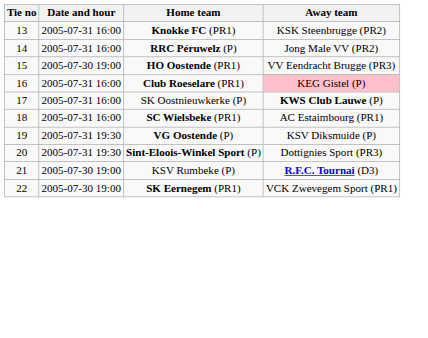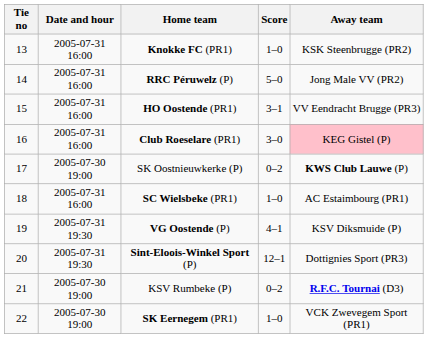 <table class="wikitable" style="text-align: center">
 <tr>
 <th>Tie no</th>
 <th>Date and hour</th>
 <th>Home team</th>
+<th>Score</th>
 <th>Away team</th>
 </tr>
 <tr>
 <td>13</td>
 <td>2005-07-31 16:00</td>
 <td><strong>Knokke FC</strong> (PR1)</td>
+<td>1–0</td>
 <td>KSK Steenbrugge (PR2)</td>
 </tr>
 <tr>
 <td>14</td>
 <td>2005-07-31 16:00</td>
 <td><strong>RRC Péruwelz</strong> (P)</td>
+<td>5–0</td>
 <td>Jong Male VV (PR2)</td>
 </tr>
 <tr>
 <td>15</td>
-<td>2005-07-30 19:00</td>
+<td>2005-07-31 16:00</td>
 <td><strong>HO Oostende</strong> (PR1)</td>
+<td>3–1</td>
 <td>VV Eendracht Brugge (PR3)</td>
 </tr>
 <tr>
 <td>16</td>
 <td>2005-07-31 16:00</td>
 <td><strong>Club Roeselare</strong> (PR1)</td>
+<td>3–0</td>
 <td style="background: pink;">KEG Gistel (P)</td>
 </tr>
 <tr>
 <td>17</td>
-<td>2005-07-31 16:00</td>
+<td>2005-07-30 19:00</td>
 <td>SK Oostnieuwkerke (P)</td>
+<td>0–2</td>
 <td><strong>KWS Club Lauwe</strong> (P)</td>
 </tr>
 <tr>
 <td>18</td>
 <td>2005-07-31 16:00</td>
 <td><strong>SC Wielsbeke</strong> (PR1)</td>
+<td>1–0</td>
 <td>AC Estaimbourg (PR1)</td>
 </tr>
 <tr>
 <td>19</td>
 <td>2005-07-31 19:30</td>
 <td><strong>VG Oostende</strong> (P)</td>
+<td>4–1</td>
 <td>KSV Diksmuide (P)</td>
 </tr>
 <tr>
 <td>20</td>
 <td>2005-07-31 19:30</td>
 <td><strong>Sint-Eloois-Winkel Sport</strong> (P)</td>
+<td>12–1</td>
 <td>Dottignies Sport (PR3)</td>
 </tr>
 <tr>
 <td>21</td>
 <td>2005-07-30 19:00</td>
 <td>KSV Rumbeke (P)</td>
+<td>0–2</td>
 <td><strong><a href='#'>R.F.C. Tournai</a></strong> (D3)</td>
 </tr>
 <tr>
 <td>22</td>
 <td>2005-07-30 19:00</td>
 <td><strong>SK Eernegem</strong> (PR1)</td>
+<td>1–0</td>
 <td>VCK Zwevegem Sport (PR1)</td>
 </tr>
 </table>
